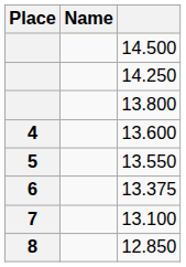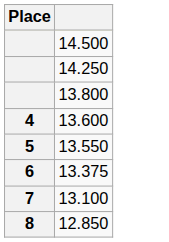 <table class="wikitable sortable" style="text-align:center">
 <tr bgcolor=fffcaf>
 <th scope=col>Place</th>
-<th scope=col>Name</th>
 <th scope=col></th>
 </tr>
 <tr>
 <th scope=row></th>
-<td align=left></td>
 <td>14.500</td>
 </tr>
 <tr>
 <th scope=row></th>
-<td align=left></td>
 <td>14.250</td>
 </tr>
 <tr>
 <th scope=row></th>
-<td align=left></td>
 <td>13.800</td>
 </tr>
 <tr>
 <th scope=row><strong>4</strong></th>
-<td align=left></td>
 <td>13.600</td>
 </tr>
 <tr>
 <th scope=row><strong>5</strong></th>
-<td align=left></td>
 <td>13.550</td>
 </tr>
 <tr>
 <th scope=row><strong>6</strong></th>
-<td align=left></td>
 <td>13.375</td>
 </tr>
 <tr>
 <th scope=row><strong>7</strong></th>
-<td align=left></td>
 <td>13.100</td>
 </tr>
 <tr>
 <th scope=row><strong>8</strong></th>
-<td align=left></td>
 <td>12.850</td>
 </tr>
 </table>
